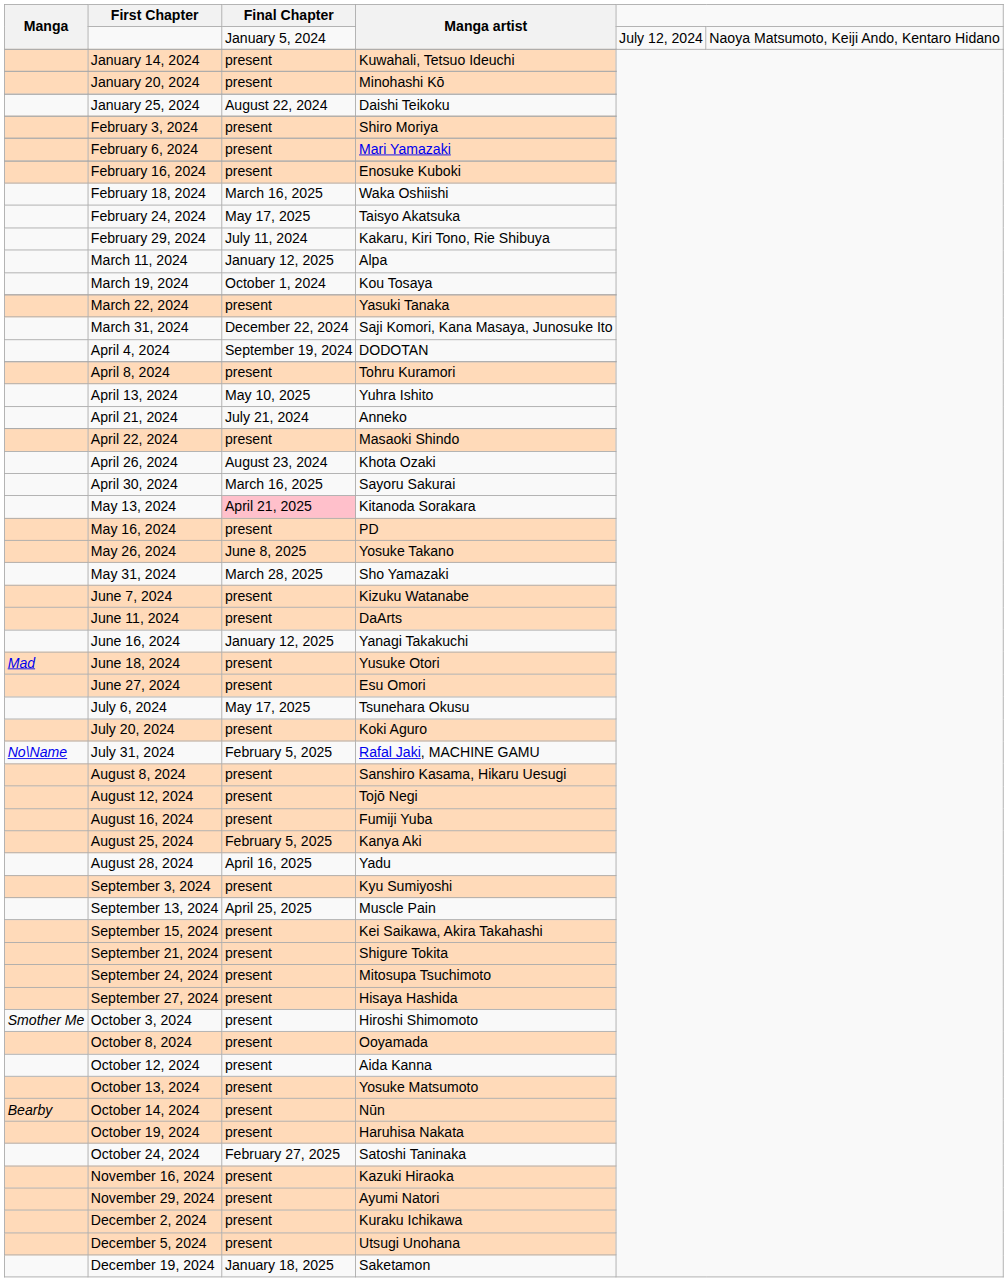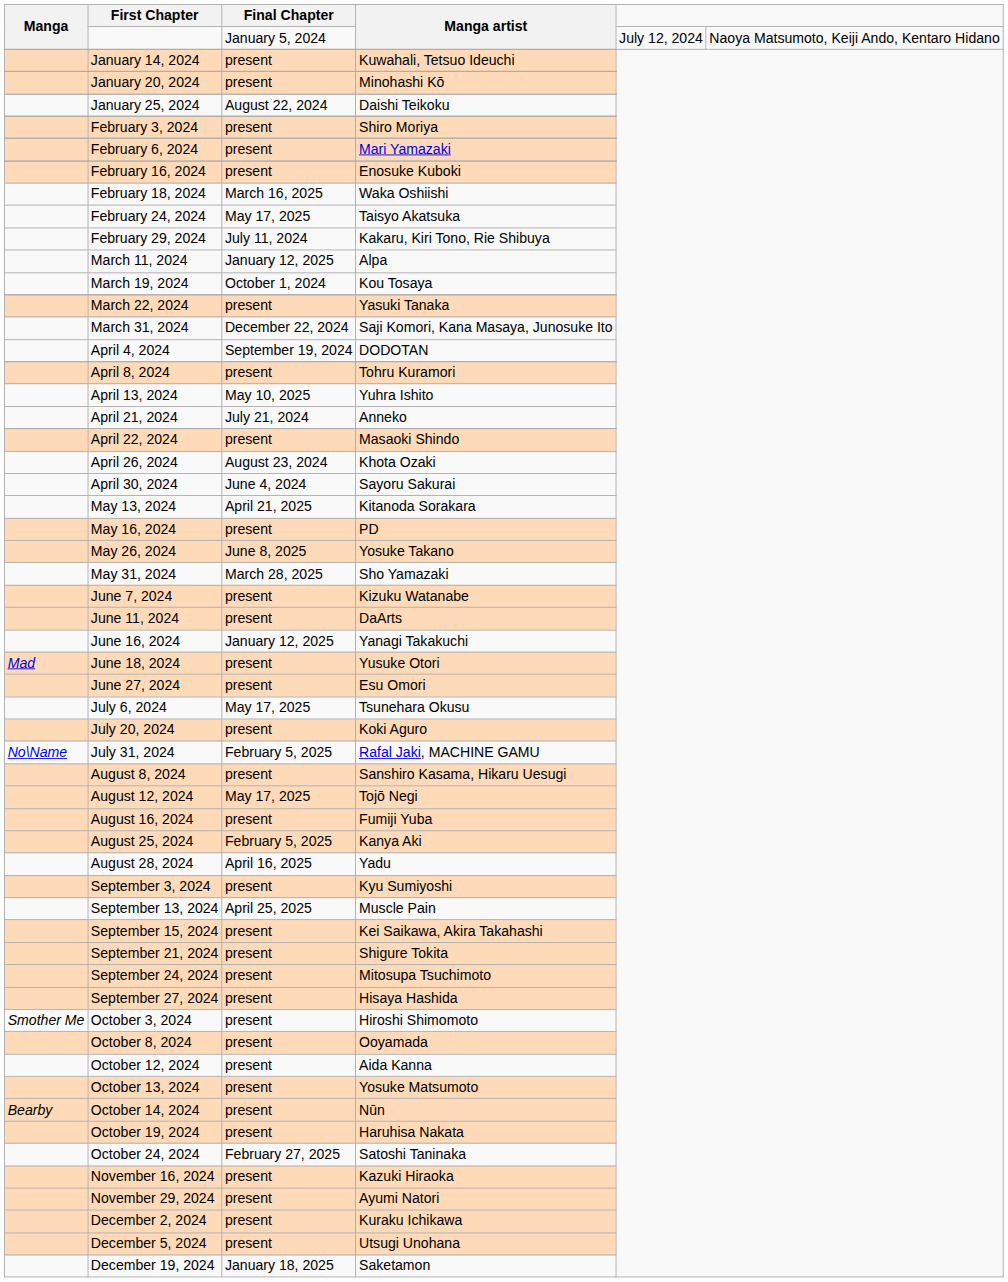 <table class="wikitable sortable">
 <tr>
 <th rowspan="2" scope="col">Manga</th>
 <th colspan="1" scope="col">First Chapter</th>
 <th colspan="1" scope="col">Final Chapter</th>
 <th rowspan="2" scope="col">Manga artist</th>
 </tr>
 <tr>
 <td></td>
 <td>January 5, 2024</td>
 <td>July 12, 2024</td>
 <td>Naoya Matsumoto, Keiji Ando, Kentaro Hidano</td>
 </tr>
 <tr>
 </tr>
 <tr style="background-color:#FFDAB9">
 <td></td>
 <td>January 14, 2024</td>
 <td>present</td>
 <td>Kuwahali, Tetsuo Ideuchi</td>
 </tr>
 <tr>
 </tr>
 <tr style="background-color:#FFDAB9">
 <td></td>
 <td>January 20, 2024</td>
 <td>present</td>
 <td>Minohashi Kō</td>
 </tr>
 <tr>
 </tr>
 <tr>
 <td></td>
 <td>January 25, 2024</td>
 <td>August 22, 2024</td>
 <td>Daishi Teikoku</td>
 </tr>
 <tr>
 </tr>
 <tr style="background-color:#FFDAB9">
 <td></td>
 <td>February 3, 2024</td>
 <td>present</td>
 <td>Shiro Moriya</td>
 </tr>
 <tr>
 </tr>
 <tr style="background-color:#FFDAB9">
 <td></td>
 <td>February 6, 2024</td>
 <td>present</td>
 <td><a href='#'>Mari Yamazaki</a></td>
 </tr>
 <tr>
 </tr>
 <tr style="background-color:#FFDAB9">
 <td></td>
 <td>February 16, 2024</td>
 <td>present</td>
 <td>Enosuke Kuboki</td>
 </tr>
 <tr>
 <td></td>
 <td>February 18, 2024</td>
 <td>March 16, 2025</td>
 <td>Waka Oshiishi</td>
 </tr>
 <tr>
 <td></td>
 <td>February 24, 2024</td>
 <td>May 17, 2025</td>
 <td>Taisyo Akatsuka</td>
 </tr>
 <tr>
 <td></td>
 <td>February 29, 2024</td>
 <td>July 11, 2024</td>
 <td>Kakaru, Kiri Tono, Rie Shibuya</td>
 </tr>
 <tr>
 <td></td>
 <td>March 11, 2024</td>
 <td>January 12, 2025</td>
 <td>Alpa</td>
 </tr>
 <tr>
 <td></td>
 <td>March 19, 2024</td>
 <td>October 1, 2024</td>
 <td>Kou Tosaya</td>
 </tr>
 <tr>
 </tr>
 <tr style="background-color:#FFDAB9">
 <td></td>
 <td>March 22, 2024</td>
 <td>present</td>
 <td>Yasuki Tanaka</td>
 </tr>
 <tr>
 <td></td>
 <td>March 31, 2024</td>
 <td>December 22, 2024</td>
 <td>Saji Komori, Kana Masaya, Junosuke Ito</td>
 </tr>
 <tr>
 <td></td>
 <td>April 4, 2024</td>
 <td>September 19, 2024</td>
 <td>DODOTAN</td>
 </tr>
 <tr>
 </tr>
 <tr style="background-color:#FFDAB9">
 <td></td>
 <td>April 8, 2024</td>
 <td>present</td>
 <td>Tohru Kuramori</td>
 </tr>
 <tr>
 <td></td>
 <td>April 13, 2024</td>
 <td>May 10, 2025</td>
 <td>Yuhra Ishito</td>
 </tr>
 <tr>
 <td></td>
 <td>April 21, 2024</td>
 <td>July 21, 2024</td>
 <td>Anneko</td>
 </tr>
 <tr>
 </tr>
 <tr style="background-color:#FFDAB9">
 <td></td>
 <td>April 22, 2024</td>
 <td>present</td>
 <td>Masaoki Shindo</td>
 </tr>
 <tr>
 <td></td>
 <td>April 26, 2024</td>
 <td>August 23, 2024</td>
 <td>Khota Ozaki</td>
 </tr>
 <tr>
 <td></td>
 <td>April 30, 2024</td>
-<td>March 16, 2025</td>
+<td>June 4, 2024</td>
 <td>Sayoru Sakurai</td>
 </tr>
 <tr>
 <td></td>
 <td>May 13, 2024</td>
-<td style="background: pink;">April 21, 2025</td>
+<td>April 21, 2025</td>
 <td>Kitanoda Sorakara</td>
 </tr>
 <tr style="background-color:#FFDAB9">
 <td></td>
 <td>May 16, 2024</td>
 <td>present</td>
 <td>PD</td>
 </tr>
 <tr style="background-color:#FFDAB9">
 <td></td>
 <td>May 26, 2024</td>
 <td>June 8, 2025</td>
 <td>Yosuke Takano</td>
 </tr>
 <tr>
 <td></td>
 <td>May 31, 2024</td>
 <td>March 28, 2025</td>
 <td>Sho Yamazaki</td>
 </tr>
 <tr style="background-color:#FFDAB9">
 <td></td>
 <td>June 7, 2024</td>
 <td>present</td>
 <td>Kizuku Watanabe</td>
 </tr>
 <tr style="background-color:#FFDAB9">
 <td></td>
 <td>June 11, 2024</td>
 <td>present</td>
 <td>DaArts</td>
 </tr>
 <tr>
 <td></td>
 <td>June 16, 2024</td>
 <td>January 12, 2025</td>
 <td>Yanagi Takakuchi</td>
 </tr>
 <tr style="background-color:#FFDAB9">
 <td><em><a href='#'>Mad</a></em></td>
 <td>June 18, 2024</td>
 <td>present</td>
 <td>Yusuke Otori</td>
 </tr>
 <tr style="background-color:#FFDAB9">
 <td></td>
 <td>June 27, 2024</td>
 <td>present</td>
 <td>Esu Omori</td>
 </tr>
 <tr>
 <td></td>
 <td>July 6, 2024</td>
 <td>May 17, 2025</td>
 <td>Tsunehara Okusu</td>
 </tr>
 <tr style="background-color:#FFDAB9">
 <td></td>
 <td>July 20, 2024</td>
 <td>present</td>
 <td>Koki Aguro</td>
 </tr>
 <tr>
 <td><em><a href='#'>No\Name</a></em></td>
 <td>July 31, 2024</td>
 <td>February 5, 2025</td>
 <td><a href='#'>Rafal Jaki</a>, MACHINE GAMU</td>
 </tr>
 <tr style="background-color:#FFDAB9">
 <td></td>
 <td>August 8, 2024</td>
 <td>present</td>
 <td>Sanshiro Kasama, Hikaru Uesugi</td>
 </tr>
 <tr style="background-color:#FFDAB9">
 <td></td>
 <td>August 12, 2024</td>
-<td>present</td>
+<td>May 17, 2025</td>
 <td>Tojō Negi</td>
 </tr>
 <tr style="background-color:#FFDAB9">
 <td></td>
 <td>August 16, 2024</td>
 <td>present</td>
 <td>Fumiji Yuba</td>
 </tr>
 <tr style="background-color:#FFDAB9">
 <td></td>
 <td>August 25, 2024</td>
 <td>February 5, 2025</td>
 <td>Kanya Aki</td>
 </tr>
 <tr>
 <td></td>
 <td>August 28, 2024</td>
 <td>April 16, 2025</td>
 <td>Yadu</td>
 </tr>
 <tr style="background-color:#FFDAB9">
 <td></td>
 <td>September 3, 2024</td>
 <td>present</td>
 <td>Kyu Sumiyoshi</td>
 </tr>
 <tr>
 <td></td>
 <td>September 13, 2024</td>
 <td>April 25, 2025</td>
 <td>Muscle Pain</td>
 </tr>
 <tr style="background-color:#FFDAB9">
 <td></td>
 <td>September 15, 2024</td>
 <td>present</td>
 <td>Kei Saikawa, Akira Takahashi</td>
 </tr>
 <tr style="background-color:#FFDAB9">
 <td></td>
 <td>September 21, 2024</td>
 <td>present</td>
 <td>Shigure Tokita</td>
 </tr>
 <tr style="background-color:#FFDAB9">
 <td></td>
 <td>September 24, 2024</td>
 <td>present</td>
 <td>Mitosupa Tsuchimoto</td>
 </tr>
 <tr style="background-color:#FFDAB9">
 <td></td>
 <td>September 27, 2024</td>
 <td>present</td>
 <td>Hisaya Hashida</td>
 </tr>
 <tr>
 <td><em>Smother Me</em></td>
 <td>October 3, 2024</td>
 <td>present</td>
 <td>Hiroshi Shimomoto</td>
 </tr>
 <tr style="background-color:#FFDAB9">
 <td></td>
 <td>October 8, 2024</td>
 <td>present</td>
 <td>Ooyamada</td>
 </tr>
 <tr>
 <td></td>
 <td>October 12, 2024</td>
 <td>present</td>
 <td>Aida Kanna</td>
 </tr>
 <tr style="background-color:#FFDAB9">
 <td></td>
 <td>October 13, 2024</td>
 <td>present</td>
 <td>Yosuke Matsumoto</td>
 </tr>
 <tr style="background-color:#FFDAB9">
 <td><em>Bearby</em></td>
 <td>October 14, 2024</td>
 <td>present</td>
 <td>Nūn</td>
 </tr>
 <tr style="background-color:#FFDAB9">
 <td></td>
 <td>October 19, 2024</td>
 <td>present</td>
 <td>Haruhisa Nakata</td>
 </tr>
 <tr>
 <td></td>
 <td>October 24, 2024</td>
 <td>February 27, 2025</td>
 <td>Satoshi Taninaka</td>
 </tr>
 <tr style="background-color:#FFDAB9">
 <td></td>
 <td>November 16, 2024</td>
 <td>present</td>
 <td>Kazuki Hiraoka</td>
 </tr>
 <tr style="background-color:#FFDAB9">
 <td></td>
 <td>November 29, 2024</td>
 <td>present</td>
 <td>Ayumi Natori</td>
 </tr>
 <tr style="background-color:#FFDAB9">
 <td></td>
 <td>December 2, 2024</td>
 <td>present</td>
 <td>Kuraku Ichikawa</td>
 </tr>
 <tr style="background-color:#FFDAB9">
 <td></td>
 <td>December 5, 2024</td>
 <td>present</td>
 <td>Utsugi Unohana</td>
 </tr>
 <tr>
 <td></td>
 <td>December 19, 2024</td>
 <td>January 18, 2025</td>
 <td>Saketamon</td>
 </tr>
 </table>
